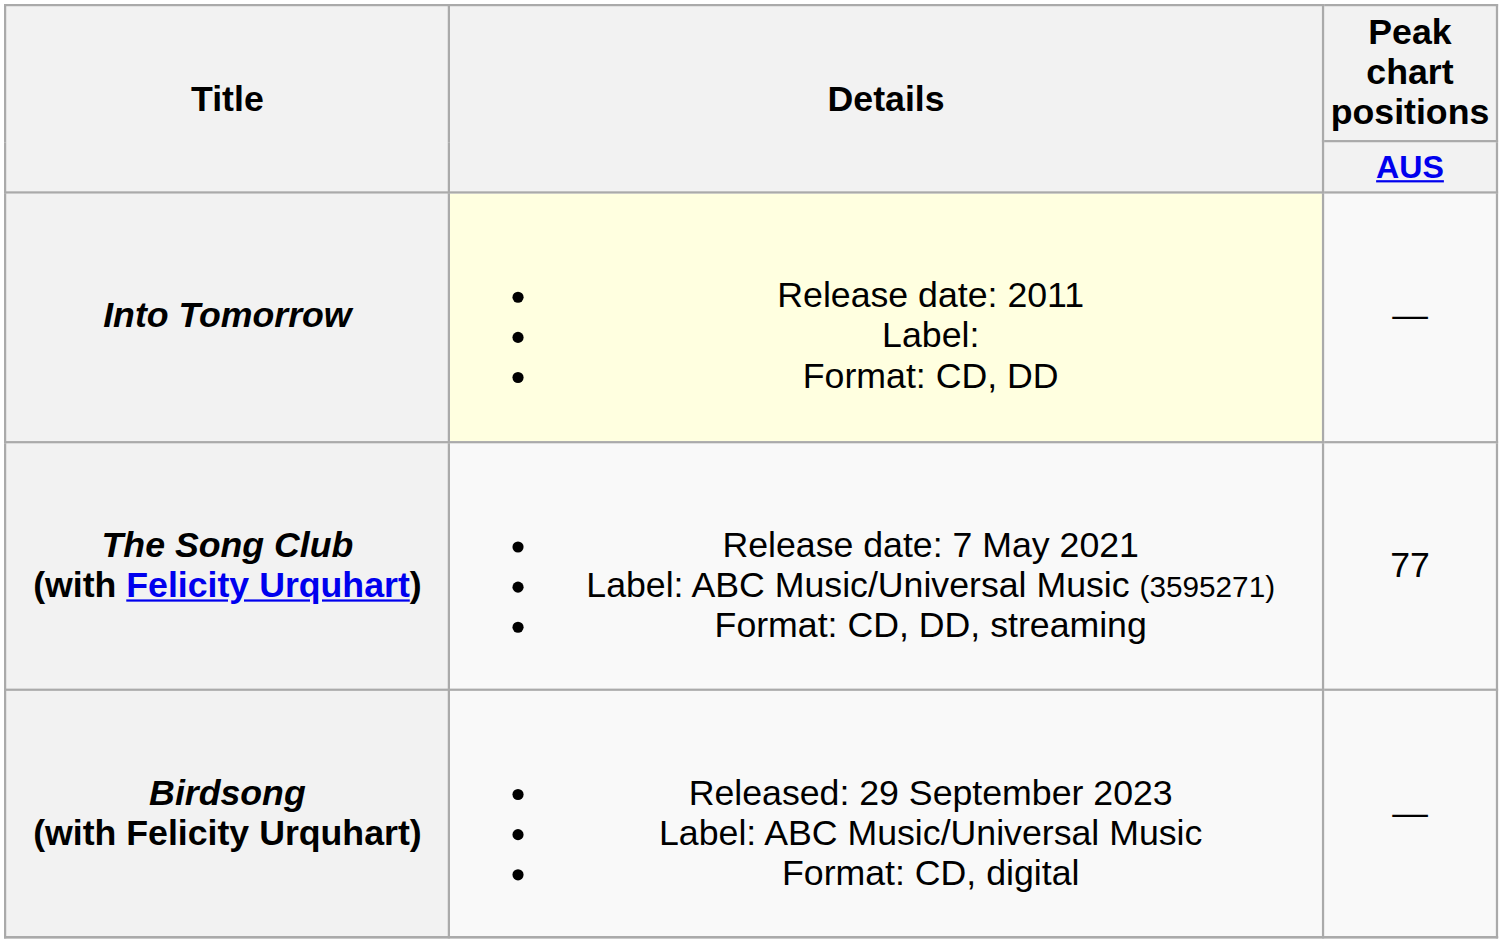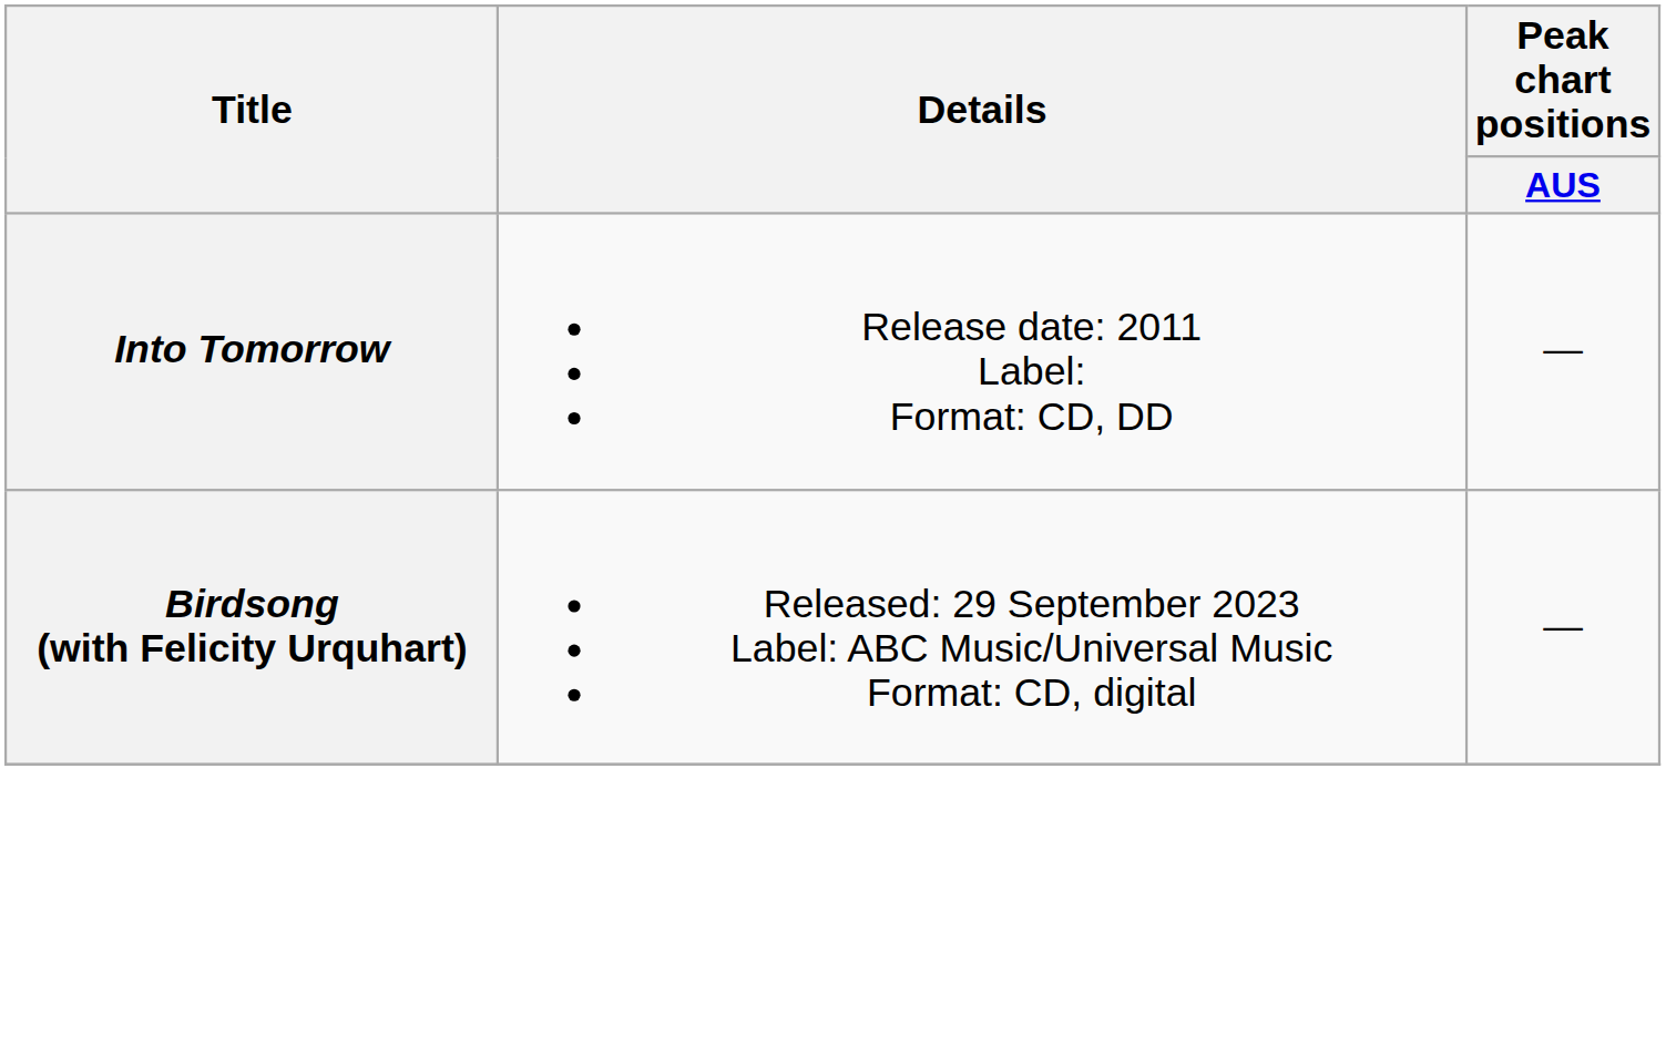 <table class="wikitable plainrowheaders" style="text-align:center;">
 <tr>
 <th rowspan="2" style="width:12em;">Title</th>
 <th rowspan="2" style="width:24em;">Details</th>
 <th scope="col" colspan="1">Peak chart positions</th>
 </tr>
 <tr>
 <th scope="col" style="width:3em;font-size:90%;"><a href='#'>AUS</a><br></th>
 </tr>
 <tr>
 <th scope="row"><em>Into Tomorrow</em></th>
-<td style="background: lightyellow;"><br><ul><li>Release date: 2011</li><li>Label:</li><li>Format: CD, DD</li></ul></td>
+<td><br><ul><li>Release date: 2011</li><li>Label:</li><li>Format: CD, DD</li></ul></td>
 <td>—</td>
-</tr>
-<tr>
-<th scope="row"><em>The Song Club</em> <br> (with <a href='#'>Felicity Urquhart</a>)</th>
-<td><br><ul><li>Release date: 7 May 2021</li><li>Label: ABC Music/Universal Music <small>(3595271)</small></li><li>Format: CD, DD, streaming</li></ul></td>
-<td>77</td>
 </tr>
 <tr>
 <th scope="row"><em>Birdsong</em> <br>(with Felicity Urquhart)</th>
 <td><br><ul><li>Released: 29 September 2023</li><li>Label: ABC Music/Universal Music</li><li>Format: CD, digital</li></ul></td>
 <td>—</td>
 </tr>
 <tr>
 </tr>
 </table>
